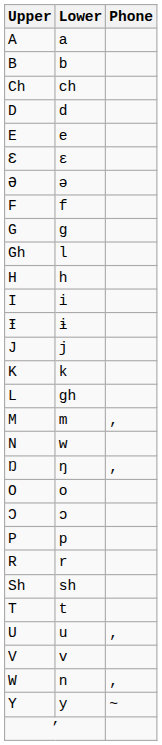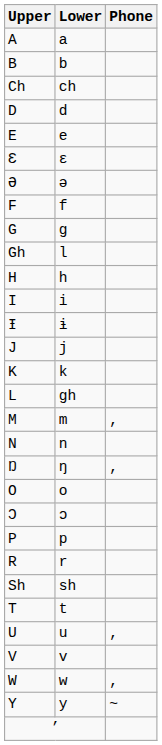 <table class="wikitable">
 <tr>
 <th>Upper</th>
 <th>Lower</th>
 <th>Phone</th>
 </tr>
 <tr>
 <td>A</td>
 <td>a</td>
 <td></td>
 </tr>
 <tr>
 <td>B</td>
 <td>b</td>
 <td></td>
 </tr>
 <tr>
 <td>Ch</td>
 <td>ch</td>
 <td></td>
 </tr>
 <tr>
 <td>D</td>
 <td>d</td>
 <td></td>
 </tr>
 <tr>
 <td>E</td>
 <td>e</td>
 <td></td>
 </tr>
 <tr>
 <td>Ɛ</td>
 <td>ɛ</td>
 <td></td>
 </tr>
 <tr>
 <td>Ə</td>
 <td>ə</td>
 <td></td>
 </tr>
 <tr>
 <td>F</td>
 <td>f</td>
 <td></td>
 </tr>
 <tr>
 <td>G</td>
 <td>g</td>
 <td></td>
 </tr>
 <tr>
 <td>Gh</td>
 <td>l</td>
 <td></td>
 </tr>
 <tr>
 <td>H</td>
 <td>h</td>
 <td></td>
 </tr>
 <tr>
 <td>I</td>
 <td>i</td>
 <td></td>
 </tr>
 <tr>
 <td>Ɨ</td>
 <td>ɨ</td>
 <td></td>
 </tr>
 <tr>
 <td>J</td>
 <td>j</td>
 <td></td>
 </tr>
 <tr>
 <td>K</td>
 <td>k</td>
 <td></td>
 </tr>
 <tr>
 <td>L</td>
 <td>gh</td>
 <td></td>
 </tr>
 <tr>
 <td>M</td>
 <td>m</td>
 <td>, </td>
 </tr>
 <tr>
 <td>N</td>
-<td>w</td>
+<td>n</td>
 <td></td>
 </tr>
 <tr>
 <td>Ŋ</td>
 <td>ŋ</td>
 <td>, </td>
 </tr>
 <tr>
 <td>O</td>
 <td>o</td>
 <td></td>
 </tr>
 <tr>
 <td>Ɔ</td>
 <td>ɔ</td>
 <td></td>
 </tr>
 <tr>
 <td>P</td>
 <td>p</td>
 <td></td>
 </tr>
 <tr>
 <td>R</td>
 <td>r</td>
 <td></td>
 </tr>
 <tr>
 <td>Sh</td>
 <td>sh</td>
 <td></td>
 </tr>
 <tr>
 <td>T</td>
 <td>t</td>
 <td></td>
 </tr>
 <tr>
 <td>U</td>
 <td>u</td>
 <td>, </td>
 </tr>
 <tr>
 <td>V</td>
 <td>v</td>
 <td></td>
 </tr>
 <tr>
 <td>W</td>
-<td>n</td>
+<td>w</td>
 <td>, </td>
 </tr>
 <tr>
 <td>Y</td>
 <td>y</td>
 <td>~</td>
 </tr>
 <tr>
 <td colspan="2" align="center">’</td>
 <td></td>
 </tr>
 </table>
